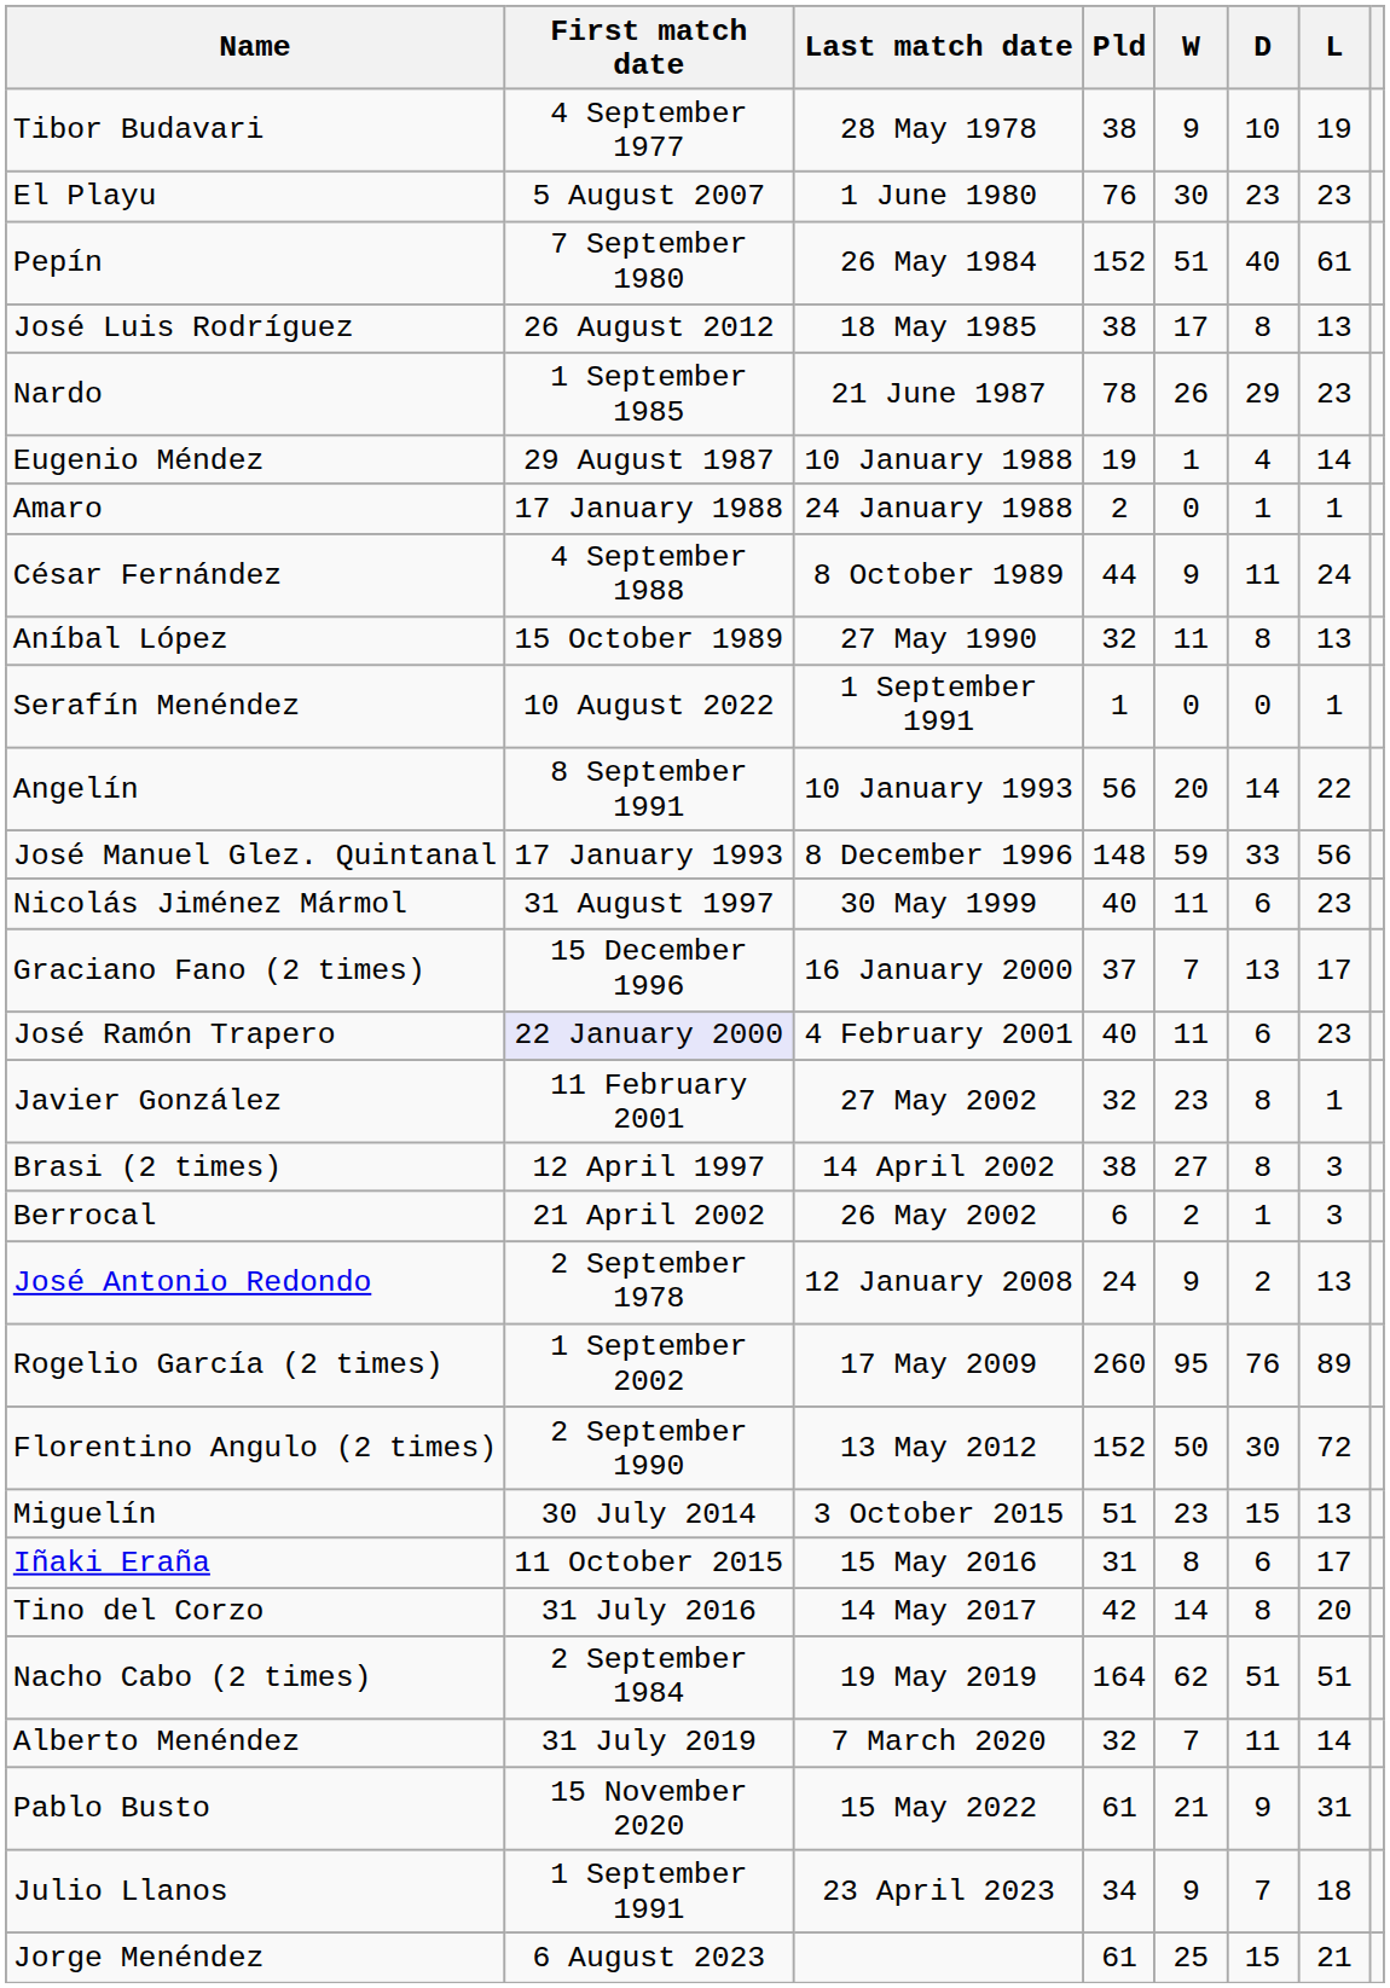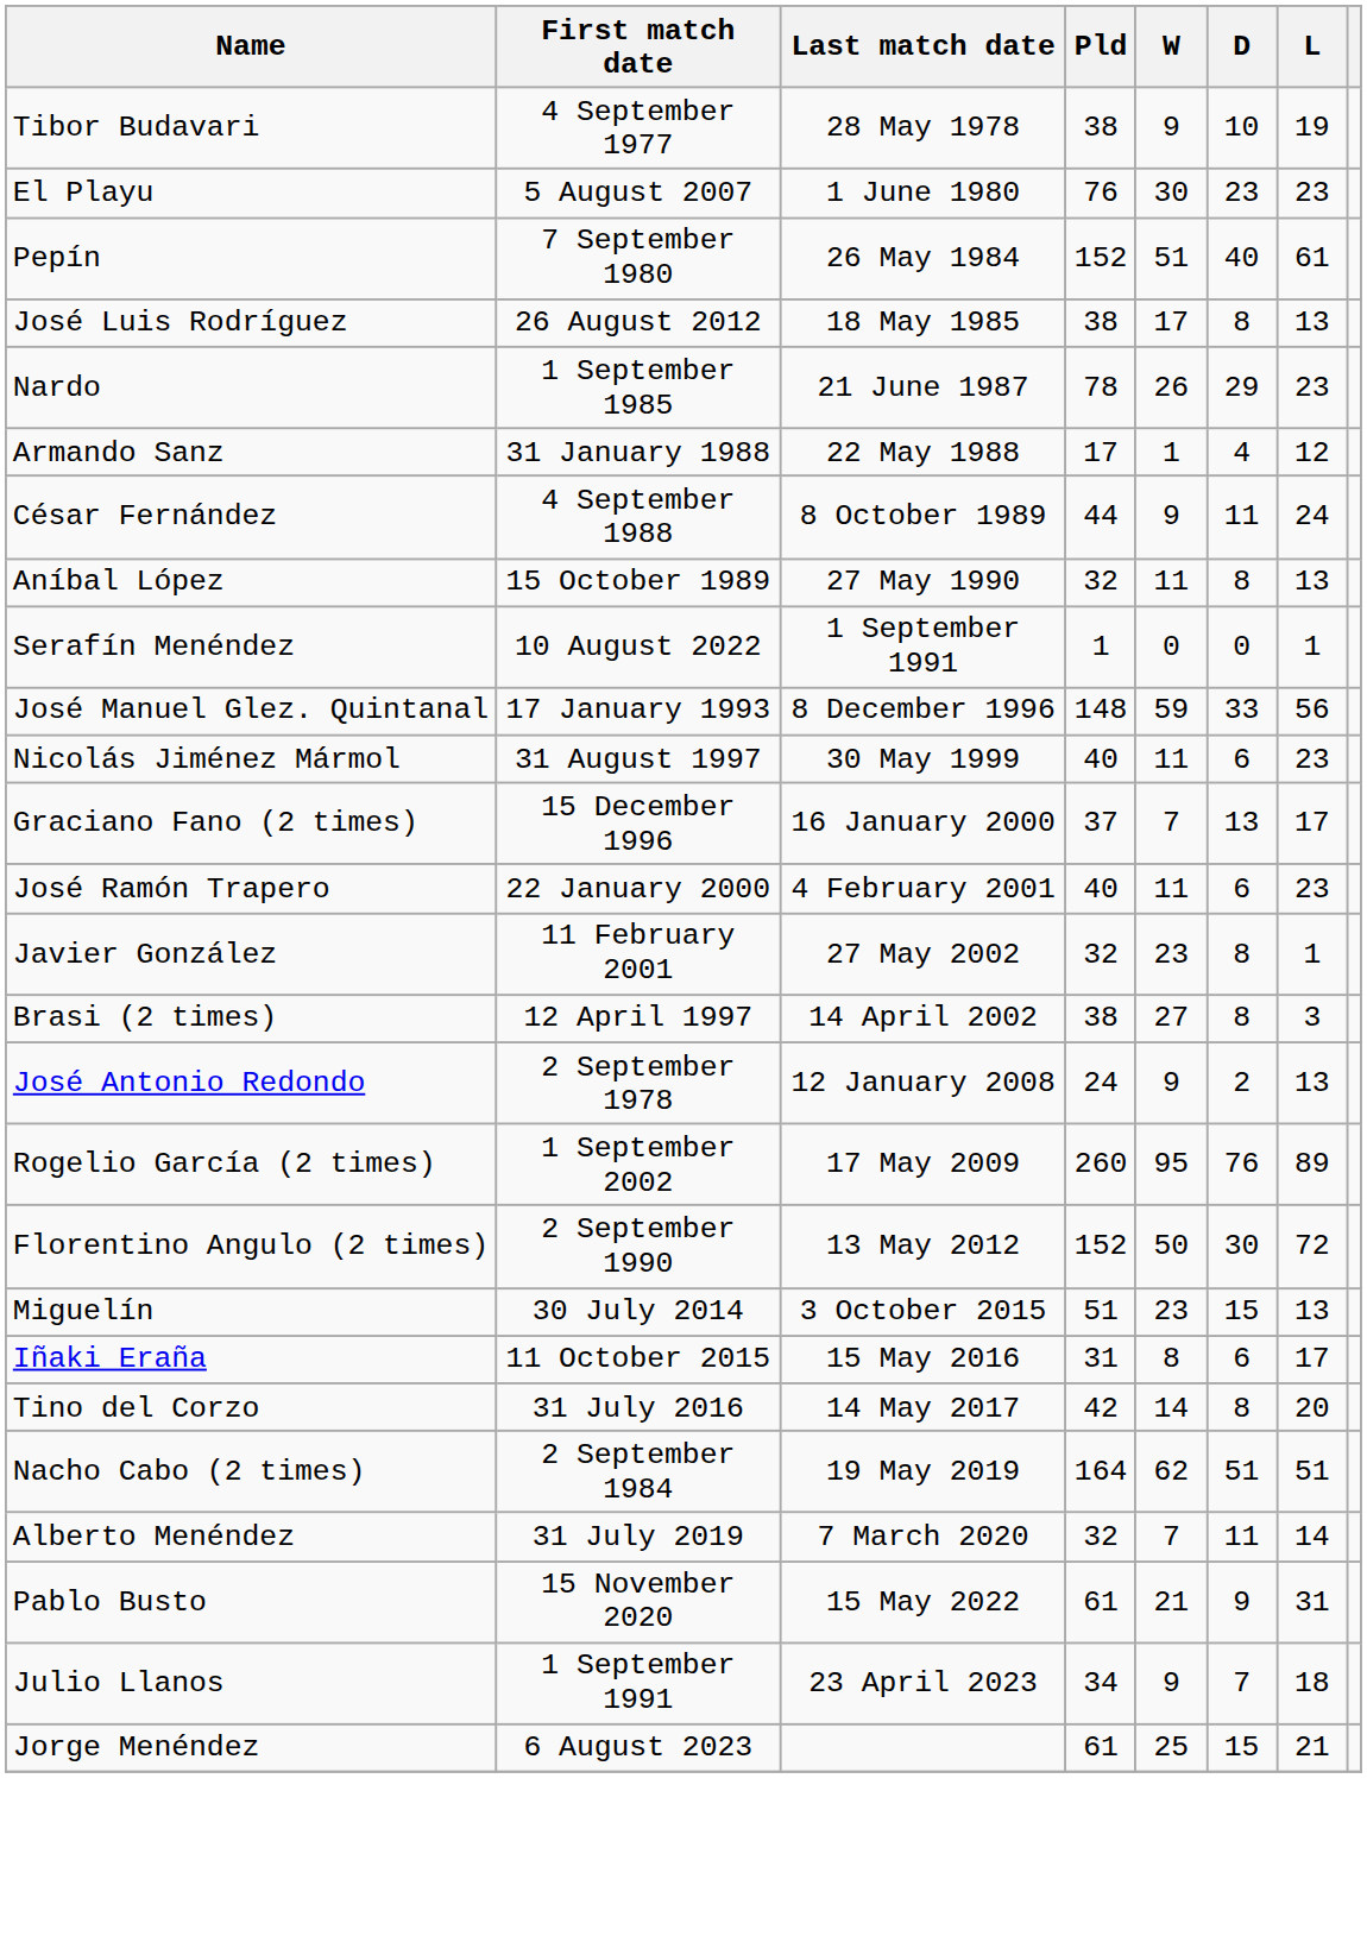 <table class="wikitable sortable" style="text-align:center">
 <tr>
 <th>Name</th>
 <th width=120>First match date</th>
 <th width=120>Last match date</th>
 <th width=25>Pld</th>
 <th width=25>W</th>
 <th width=25>D</th>
 <th width=25>L</th>
 <th></th>
 </tr>
 <tr>
 <td align=left>Tibor Budavari</td>
 <td>4 September 1977</td>
 <td>28 May 1978</td>
 <td>38</td>
 <td>9</td>
 <td>10</td>
 <td>19</td>
 <td align=center><strong></strong></td>
 </tr>
 <tr>
 <td align=left>El Playu</td>
 <td>5 August 2007</td>
 <td>1 June 1980</td>
 <td>76</td>
 <td>30</td>
 <td>23</td>
 <td>23</td>
 <td align=center><strong></strong></td>
 </tr>
 <tr>
 <td align=left>Pepín</td>
 <td>7 September 1980</td>
 <td>26 May 1984</td>
 <td>152</td>
 <td>51</td>
 <td>40</td>
 <td>61</td>
 <td align=center><strong></strong></td>
 </tr>
 <tr>
 <td align=left>José Luis Rodríguez</td>
 <td>26 August 2012</td>
 <td>18 May 1985</td>
 <td>38</td>
 <td>17</td>
 <td>8</td>
 <td>13</td>
 <td align=center><strong></strong></td>
 </tr>
 <tr>
 <td align=left>Nardo</td>
 <td>1 September 1985</td>
 <td>21 June 1987</td>
 <td>78</td>
 <td>26</td>
 <td>29</td>
 <td>23</td>
 <td align=center><strong></strong></td>
 </tr>
 <tr>
-<td align=left>Eugenio Méndez</td>
-<td>29 August 1987</td>
-<td>10 January 1988</td>
-<td>19</td>
+<td align=left>Armando Sanz</td>
+<td>31 January 1988</td>
+<td>22 May 1988</td>
+<td>17</td>
 <td>1</td>
 <td>4</td>
-<td>14</td>
-<td align=center><strong></strong></td>
-</tr>
-<tr>
-<td align=left>Amaro</td>
-<td>17 January 1988</td>
-<td>24 January 1988</td>
-<td>2</td>
-<td>0</td>
-<td>1</td>
-<td>1</td>
+<td>12</td>
 <td align=center><strong></strong></td>
 </tr>
 <tr>
 <td align=left>César Fernández</td>
 <td>4 September 1988</td>
 <td>8 October 1989</td>
 <td>44</td>
 <td>9</td>
 <td>11</td>
 <td>24</td>
 <td align=center><strong></strong></td>
 </tr>
 <tr>
 <td align=left>Aníbal López</td>
 <td>15 October 1989</td>
 <td>27 May 1990</td>
 <td>32</td>
 <td>11</td>
 <td>8</td>
 <td>13</td>
 <td align=center><strong></strong></td>
 </tr>
 <tr>
 <td align=left>Serafín Menéndez</td>
 <td>10 August 2022</td>
 <td>1 September 1991</td>
 <td>1</td>
 <td>0</td>
 <td>0</td>
 <td>1</td>
-<td align=center><strong></strong></td>
-</tr>
-<tr>
-<td align=left>Angelín</td>
-<td>8 September 1991</td>
-<td>10 January 1993</td>
-<td>56</td>
-<td>20</td>
-<td>14</td>
-<td>22</td>
 <td align=center><strong></strong></td>
 </tr>
 <tr>
 <td align=left>José Manuel Glez. Quintanal</td>
 <td>17 January 1993</td>
 <td>8 December 1996</td>
 <td>148</td>
 <td>59</td>
 <td>33</td>
 <td>56</td>
 <td align=center><strong></strong></td>
 </tr>
 <tr>
 <td align=left>Nicolás Jiménez Mármol</td>
 <td>31 August 1997</td>
 <td>30 May 1999</td>
 <td>40</td>
 <td>11</td>
 <td>6</td>
 <td>23</td>
 <td align=center><strong></strong></td>
 </tr>
 <tr>
 <td align=left>Graciano Fano (2 times)</td>
 <td>15 December 1996</td>
 <td>16 January 2000</td>
 <td>37</td>
 <td>7</td>
 <td>13</td>
 <td>17</td>
 <td align=center><strong></strong></td>
 </tr>
 <tr>
 <td align=left>José Ramón Trapero</td>
-<td style="background: lavender;">22 January 2000</td>
+<td>22 January 2000</td>
 <td>4 February 2001</td>
 <td>40</td>
 <td>11</td>
 <td>6</td>
 <td>23</td>
 <td align=center><strong></strong></td>
 </tr>
 <tr>
 <td align=left>Javier González</td>
 <td>11 February 2001</td>
 <td>27 May 2002</td>
 <td>32</td>
 <td>23</td>
 <td>8</td>
 <td>1</td>
 <td align=center><strong></strong></td>
 </tr>
 <tr>
 <td align=left>Brasi (2 times)</td>
 <td>12 April 1997</td>
 <td>14 April 2002</td>
 <td>38</td>
 <td>27</td>
 <td>8</td>
-<td>3</td>
-<td align=center><strong></strong></td>
-</tr>
-<tr>
-<td align=left>Berrocal</td>
-<td>21 April 2002</td>
-<td>26 May 2002</td>
-<td>6</td>
-<td>2</td>
-<td>1</td>
 <td>3</td>
 <td align=center><strong></strong></td>
 </tr>
 <tr>
 <td align=left><a href='#'>José Antonio Redondo</a></td>
 <td>2 September 1978</td>
 <td>12 January 2008</td>
 <td>24</td>
 <td>9</td>
 <td>2</td>
 <td>13</td>
 <td align=center><strong></strong></td>
 </tr>
 <tr>
 <td align=left>Rogelio García (2 times)</td>
 <td>1 September 2002</td>
 <td>17 May 2009</td>
 <td>260</td>
 <td>95</td>
 <td>76</td>
 <td>89</td>
 <td align=center><strong></strong></td>
 </tr>
 <tr>
 <td align=left>Florentino Angulo (2 times)</td>
 <td>2 September 1990</td>
 <td>13 May 2012</td>
 <td>152</td>
 <td>50</td>
 <td>30</td>
 <td>72</td>
 <td align=center><strong></strong></td>
 </tr>
 <tr>
 <td align=left>Miguelín</td>
 <td>30 July 2014</td>
 <td>3 October 2015 </td>
 <td>51</td>
 <td>23</td>
 <td>15</td>
 <td>13</td>
 <td align=center><strong></strong></td>
 </tr>
 <tr>
 <td align=left><a href='#'>Iñaki Eraña</a></td>
 <td>11 October 2015</td>
 <td>15 May 2016</td>
 <td>31</td>
 <td>8</td>
 <td>6</td>
 <td>17</td>
 <td align=center><strong></strong></td>
 </tr>
 <tr>
 <td align=left>Tino del Corzo</td>
 <td>31 July 2016</td>
 <td>14 May 2017</td>
 <td>42</td>
 <td>14</td>
 <td>8</td>
 <td>20</td>
 <td align=center><strong></strong></td>
 </tr>
 <tr>
 <td align=left>Nacho Cabo (2 times)</td>
 <td>2 September 1984</td>
 <td>19 May 2019</td>
 <td>164</td>
 <td>62</td>
 <td>51</td>
 <td>51</td>
 <td align=center><strong></strong></td>
 </tr>
 <tr>
 <td align=left>Alberto Menéndez</td>
 <td>31 July 2019</td>
 <td>7 March 2020</td>
 <td>32</td>
 <td>7</td>
 <td>11</td>
 <td>14</td>
 <td align=center><strong></strong></td>
 </tr>
 <tr>
 <td align=left>Pablo Busto</td>
 <td>15 November 2020</td>
 <td>15 May 2022</td>
 <td>61</td>
 <td>21</td>
 <td>9</td>
 <td>31</td>
 <td align=center><strong></strong></td>
 </tr>
 <tr>
 <td align=left>Julio Llanos</td>
 <td>1 September 1991</td>
 <td>23 April 2023</td>
 <td>34</td>
 <td>9</td>
 <td>7</td>
 <td>18</td>
 <td align=center><strong></strong></td>
 </tr>
 <tr>
 <td align=left>Jorge Menéndez</td>
 <td>6 August 2023</td>
 <td></td>
 <td>61</td>
 <td>25</td>
 <td>15</td>
 <td>21</td>
 <td align=center><strong></strong></td>
 </tr>
 <tr>
 </tr>
 </table>
